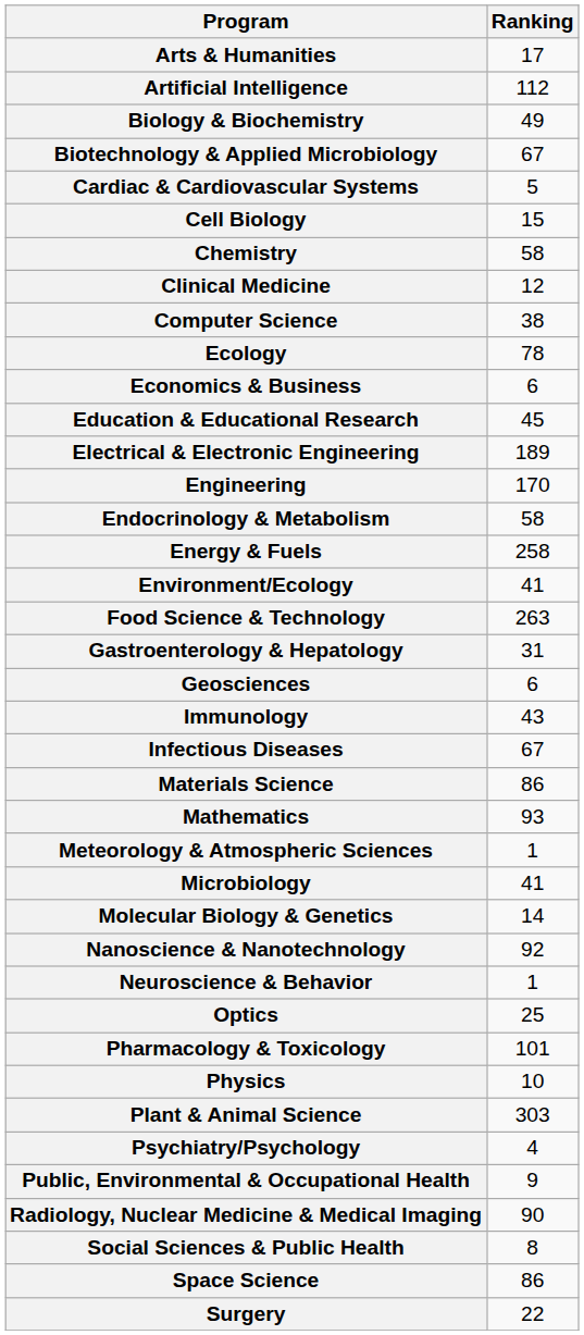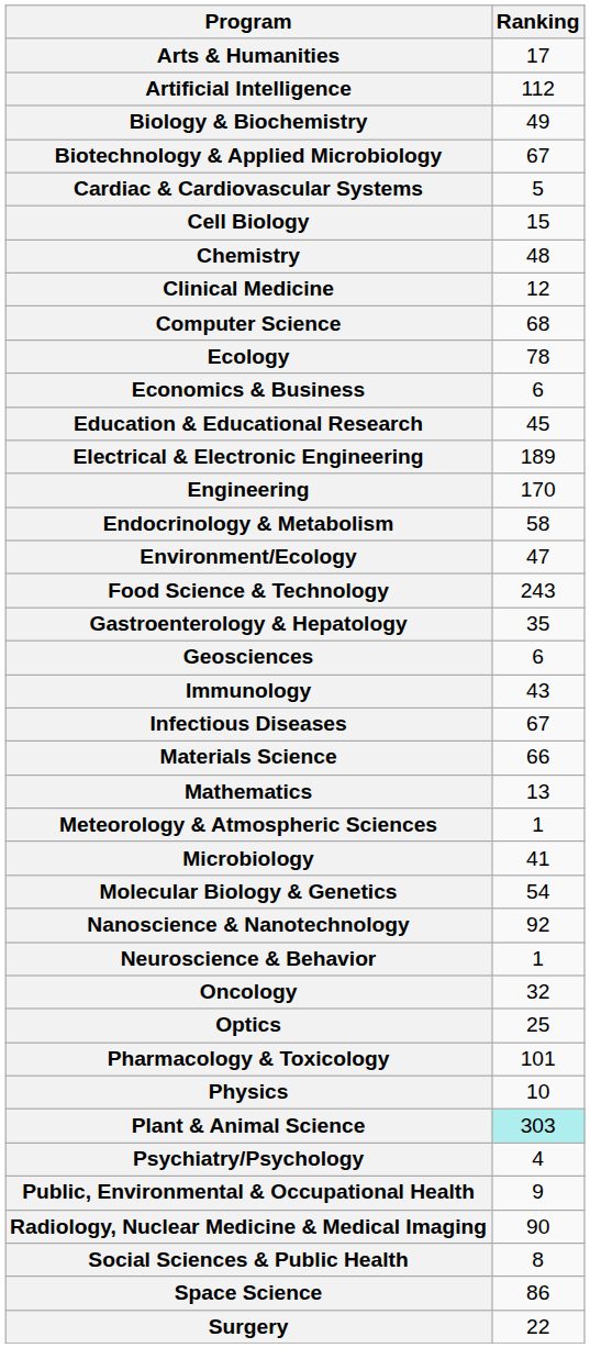 <table class="wikitable sortable collapsible" style="float:right; text-align:center">
 <tr>
 <th scope="col">Program</th>
 <th scope="col">Ranking</th>
 </tr>
 <tr>
 <th scope="row">Arts & Humanities</th>
 <td>17</td>
 </tr>
 <tr>
 <th scope="row">Artificial Intelligence</th>
 <td>112</td>
 </tr>
 <tr>
 <th scope="row">Biology & Biochemistry</th>
 <td>49</td>
 </tr>
 <tr>
 <th scope="row">Biotechnology & Applied Microbiology</th>
 <td>67</td>
 </tr>
 <tr>
 <th scope="row">Cardiac & Cardiovascular Systems</th>
 <td>5</td>
 </tr>
 <tr>
 <th scope="row">Cell Biology</th>
 <td>15</td>
 </tr>
 <tr>
 <th scope="row">Chemistry</th>
-<td>58</td>
+<td>48</td>
 </tr>
 <tr>
 <th scope="row">Clinical Medicine</th>
 <td>12</td>
 </tr>
 <tr>
 <th scope="row">Computer Science</th>
-<td>38</td>
+<td>68</td>
 </tr>
 <tr>
 <th scope="row">Ecology</th>
 <td>78</td>
 </tr>
 <tr>
 <th scope="row">Economics & Business</th>
 <td>6</td>
 </tr>
 <tr>
 <th scope="row">Education & Educational Research</th>
 <td>45</td>
 </tr>
 <tr>
 <th scope="row">Electrical & Electronic Engineering</th>
 <td>189</td>
 </tr>
 <tr>
 <th scope="row">Engineering</th>
 <td>170</td>
 </tr>
 <tr>
 <th scope="row">Endocrinology & Metabolism</th>
 <td>58</td>
 </tr>
 <tr>
-<th scope="row">Energy & Fuels</th>
-<td>258</td>
-</tr>
-<tr>
 <th scope="row">Environment/Ecology</th>
-<td>41</td>
+<td>47</td>
 </tr>
 <tr>
 <th scope="row">Food Science & Technology</th>
-<td>263</td>
+<td>243</td>
 </tr>
 <tr>
 <th scope="row">Gastroenterology & Hepatology</th>
-<td>31</td>
+<td>35</td>
 </tr>
 <tr>
 <th scope="row">Geosciences</th>
 <td>6</td>
 </tr>
 <tr>
 <th scope="row">Immunology</th>
 <td>43</td>
 </tr>
 <tr>
 <th scope="row">Infectious Diseases</th>
 <td>67</td>
 </tr>
 <tr>
 <th scope="row">Materials Science</th>
-<td>86</td>
+<td>66</td>
 </tr>
 <tr>
 <th scope="row">Mathematics</th>
-<td>93</td>
+<td>13</td>
 </tr>
 <tr>
 <th scope="row">Meteorology & Atmospheric Sciences</th>
 <td>1</td>
 </tr>
 <tr>
 <th scope="row">Microbiology</th>
 <td>41</td>
 </tr>
 <tr>
 <th scope="row">Molecular Biology & Genetics</th>
-<td>14</td>
+<td>54</td>
 </tr>
 <tr>
 <th scope="row">Nanoscience & Nanotechnology</th>
 <td>92</td>
 </tr>
 <tr>
 <th scope="row">Neuroscience & Behavior</th>
 <td>1</td>
+</tr>
+<tr>
+<th scope="row">Oncology</th>
+<td>32</td>
 </tr>
 <tr>
 <th scope="row">Optics</th>
 <td>25</td>
 </tr>
 <tr>
 <th scope="row">Pharmacology & Toxicology</th>
 <td>101</td>
 </tr>
 <tr>
 <th scope="row">Physics</th>
 <td>10</td>
 </tr>
 <tr>
 <th scope="row">Plant & Animal Science</th>
-<td>303</td>
+<td style="background: paleturquoise;">303</td>
 </tr>
 <tr>
 <th scope="row">Psychiatry/Psychology</th>
 <td>4</td>
 </tr>
 <tr>
 <th scope="row">Public, Environmental & Occupational Health</th>
 <td>9</td>
 </tr>
 <tr>
 <th scope="row">Radiology, Nuclear Medicine & Medical Imaging</th>
 <td>90</td>
 </tr>
 <tr>
 <th scope="row">Social Sciences & Public Health</th>
 <td>8</td>
 </tr>
 <tr>
 <th scope="row">Space Science</th>
 <td>86</td>
 </tr>
 <tr>
 <th scope="row">Surgery</th>
 <td>22</td>
 </tr>
 </table>
